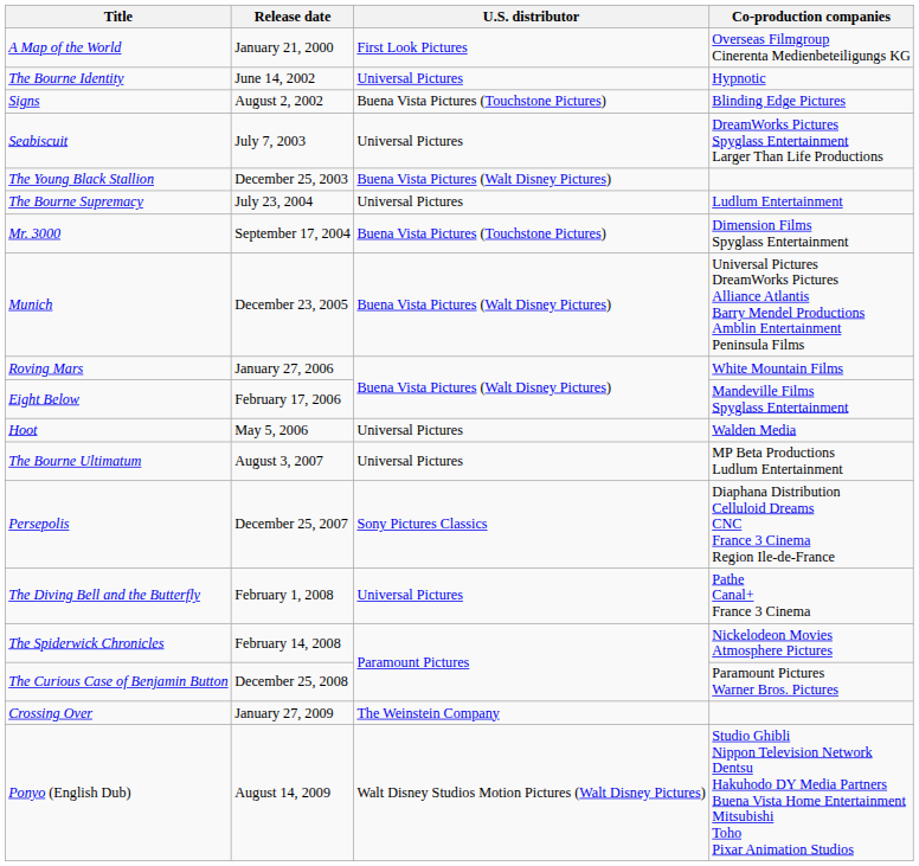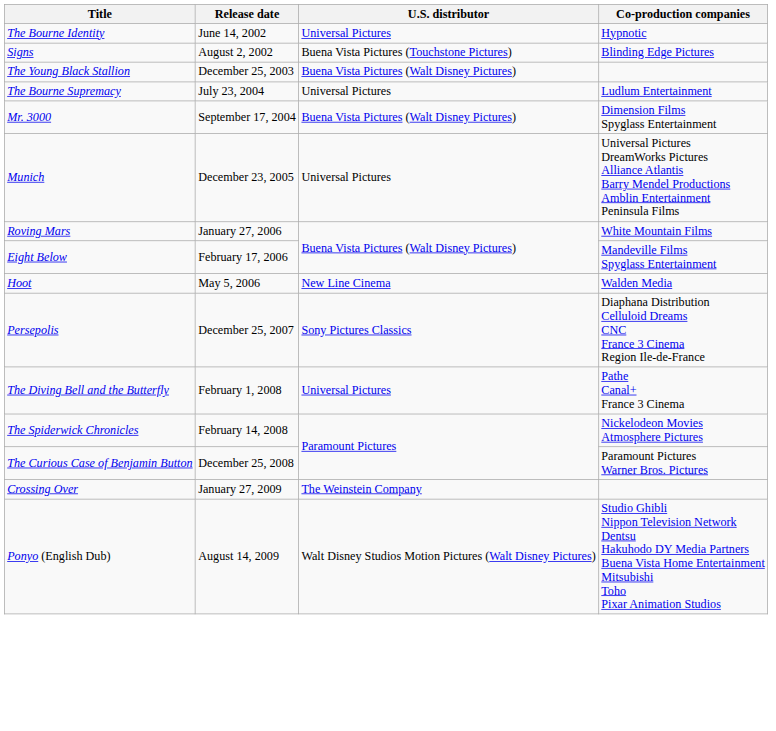 <table class="wikitable sortable">
 <tr>
 <th>Title</th>
 <th>Release date</th>
 <th>U.S. distributor</th>
 <th>Co-production companies</th>
-</tr>
-<tr>
-<td><em><a href='#'>A Map of the World</a></em></td>
-<td>January 21, 2000</td>
-<td><a href='#'>First Look Pictures</a></td>
-<td><a href='#'>Overseas Filmgroup</a><br>Cinerenta Medienbeteiligungs KG</td>
 </tr>
 <tr>
 <td><em><a href='#'>The Bourne Identity</a></em></td>
 <td>June 14, 2002</td>
 <td><a href='#'>Universal Pictures</a></td>
 <td><a href='#'>Hypnotic</a></td>
 </tr>
 <tr>
 <td><em><a href='#'>Signs</a></em></td>
 <td>August 2, 2002</td>
 <td>Buena Vista Pictures (<a href='#'>Touchstone Pictures</a>)</td>
 <td><a href='#'>Blinding Edge Pictures</a></td>
-</tr>
-<tr>
-<td><em><a href='#'>Seabiscuit</a></em></td>
-<td>July 7, 2003</td>
-<td>Universal Pictures</td>
-<td><a href='#'>DreamWorks Pictures</a><br><a href='#'>Spyglass Entertainment</a><br>Larger Than Life Productions</td>
 </tr>
 <tr>
 <td><em><a href='#'>The Young Black Stallion</a></em></td>
 <td>December 25, 2003</td>
 <td><a href='#'>Buena Vista Pictures</a> (<a href='#'>Walt Disney Pictures</a>)</td>
 <td></td>
 </tr>
 <tr>
 <td><em><a href='#'>The Bourne Supremacy</a></em></td>
 <td>July 23, 2004</td>
 <td>Universal Pictures</td>
 <td><a href='#'>Ludlum Entertainment</a></td>
 </tr>
 <tr>
 <td><em><a href='#'>Mr. 3000</a></em></td>
 <td>September 17, 2004</td>
-<td><a href='#'>Buena Vista Pictures</a> (<a href='#'>Touchstone Pictures</a>)</td>
+<td><a href='#'>Buena Vista Pictures</a> (<a href='#'>Walt Disney Pictures</a>)</td>
 <td><a href='#'>Dimension Films</a><br>Spyglass Entertainment</td>
 </tr>
 <tr>
 <td><em><a href='#'>Munich</a></em></td>
 <td>December 23, 2005</td>
-<td><a href='#'>Buena Vista Pictures</a> (<a href='#'>Walt Disney Pictures</a>)</td>
+<td>Universal Pictures</td>
 <td>Universal Pictures<br>DreamWorks Pictures<br><a href='#'>Alliance Atlantis</a><br><a href='#'>Barry Mendel Productions</a><br><a href='#'>Amblin Entertainment</a><br>Peninsula Films</td>
 </tr>
 <tr>
 <td><em><a href='#'>Roving Mars</a></em></td>
 <td>January 27, 2006</td>
 <td rowspan="2"><a href='#'>Buena Vista Pictures</a> (<a href='#'>Walt Disney Pictures</a>)</td>
 <td><a href='#'>White Mountain Films</a></td>
 </tr>
 <tr>
 <td><em><a href='#'>Eight Below</a></em></td>
 <td>February 17, 2006</td>
 <td><a href='#'>Mandeville Films</a><br><a href='#'>Spyglass Entertainment</a></td>
 </tr>
 <tr>
 <td><em><a href='#'>Hoot</a></em></td>
 <td>May 5, 2006</td>
-<td>Universal Pictures</td>
+<td><a href='#'>New Line Cinema</a></td>
 <td><a href='#'>Walden Media</a></td>
-</tr>
-<tr>
-<td><em><a href='#'>The Bourne Ultimatum</a></em></td>
-<td>August 3, 2007</td>
-<td>Universal Pictures</td>
-<td>MP Beta Productions<br>Ludlum Entertainment</td>
 </tr>
 <tr>
 <td><em><a href='#'>Persepolis</a></em></td>
 <td>December 25, 2007</td>
 <td><a href='#'>Sony Pictures Classics</a></td>
 <td>Diaphana Distribution<br><a href='#'>Celluloid Dreams</a><br><a href='#'>CNC</a><br><a href='#'>France 3 Cinema</a><br>Region Ile-de-France</td>
 </tr>
 <tr>
 <td><em><a href='#'>The Diving Bell and the Butterfly</a></em></td>
 <td>February 1, 2008</td>
 <td><a href='#'>Universal Pictures</a></td>
 <td><a href='#'>Pathe</a><br><a href='#'>Canal+</a><br>France 3 Cinema</td>
 </tr>
 <tr>
 <td><em><a href='#'>The Spiderwick Chronicles</a></em></td>
 <td>February 14, 2008</td>
 <td rowspan="2"><a href='#'>Paramount Pictures</a></td>
 <td><a href='#'>Nickelodeon Movies</a><br><a href='#'>Atmosphere Pictures</a></td>
 </tr>
 <tr>
 <td><em><a href='#'>The Curious Case of Benjamin Button</a></em></td>
 <td>December 25, 2008</td>
 <td>Paramount Pictures<br><a href='#'>Warner Bros. Pictures</a></td>
 </tr>
 <tr>
 <td><em><a href='#'>Crossing Over</a></em></td>
 <td>January 27, 2009</td>
 <td><a href='#'>The Weinstein Company</a></td>
 <td></td>
 </tr>
 <tr>
 <td><em><a href='#'>Ponyo</a></em> (English Dub)</td>
 <td>August 14, 2009</td>
 <td>Walt Disney Studios Motion Pictures (<a href='#'>Walt Disney Pictures</a>)</td>
 <td><a href='#'>Studio Ghibli</a><br><a href='#'>Nippon Television Network</a><br><a href='#'>Dentsu</a><br><a href='#'>Hakuhodo DY Media Partners</a><br><a href='#'>Buena Vista Home Entertainment</a><br><a href='#'>Mitsubishi</a><br><a href='#'>Toho</a><br><a href='#'>Pixar Animation Studios</a></td>
 </tr>
 </table>
